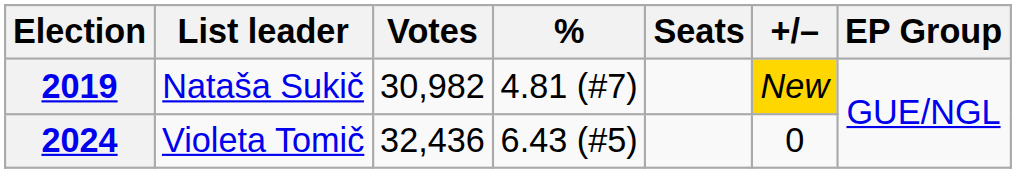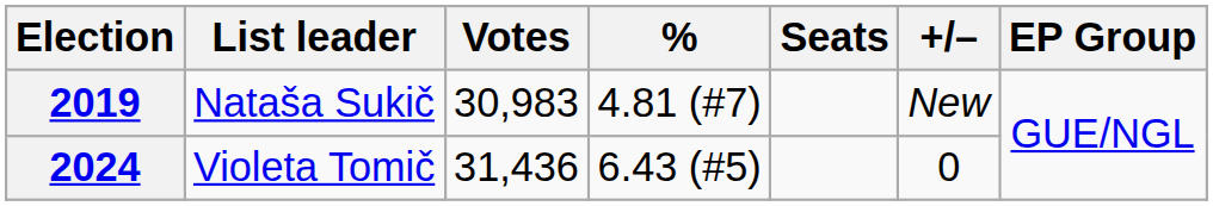 <table class=wikitable style="text-align: center;">
 <tr>
 <th>Election</th>
 <th>List leader</th>
 <th>Votes</th>
 <th>%</th>
 <th>Seats</th>
 <th>+/–</th>
 <th>EP Group</th>
 </tr>
 <tr>
 <th><a href='#'>2019</a></th>
 <td><a href='#'>Nataša Sukič</a></td>
-<td>30,982</td>
+<td>30,983</td>
 <td>4.81 (#7)</td>
 <td></td>
-<td style="background: gold;"><em>New</em></td>
+<td><em>New</em></td>
 <td rowspan=2><a href='#'>GUE/NGL</a></td>
 </tr>
 <tr>
 <th><a href='#'>2024</a></th>
 <td><a href='#'>Violeta Tomič</a></td>
-<td>32,436</td>
+<td>31,436</td>
 <td>6.43 (#5)</td>
 <td></td>
 <td> 0</td>
 </tr>
 </table>
